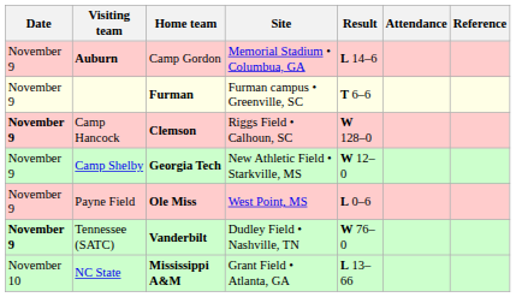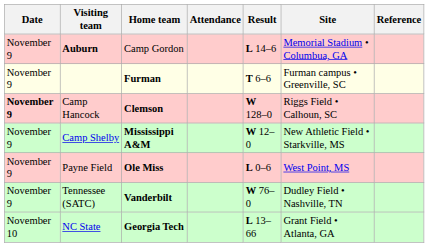 <table class="wikitable" style="font-size:95%;">
 <tr>
 <th>Date</th>
 <th>Visiting team</th>
 <th>Home team</th>
+<th>Attendance</th>
+<th>Result</th>
 <th>Site</th>
-<th>Result</th>
-<th>Attendance</th>
 <th class="unsortable">Reference</th>
 </tr>
 <tr bgcolor=ffcccc>
 <td>November 9</td>
 <td><strong>Auburn</strong></td>
 <td>Camp Gordon</td>
+<td></td>
+<td><strong>L</strong> 14–6</td>
 <td><a href='#'>Memorial Stadium</a> • <a href='#'>Columbua, GA</a></td>
-<td><strong>L</strong> 14–6</td>
-<td></td>
 <td></td>
 </tr>
 <tr bgcolor=ffffe6>
 <td>November 9</td>
 <td></td>
 <td><strong>Furman</strong></td>
+<td></td>
+<td><strong>T</strong> 6–6</td>
 <td>Furman campus • Greenville, SC</td>
-<td><strong>T</strong> 6–6</td>
-<td></td>
 <td></td>
 </tr>
 <tr bgcolor=ffcccc>
 <td><strong>November 9</strong></td>
 <td>Camp Hancock</td>
 <td><strong>Clemson</strong></td>
+<td></td>
+<td><strong>W</strong> 128–0</td>
 <td>Riggs Field • Calhoun, SC</td>
-<td><strong>W</strong> 128–0</td>
-<td></td>
 <td></td>
 </tr>
 <tr bgcolor=ccffcc>
 <td>November 9</td>
 <td><a href='#'>Camp Shelby</a></td>
-<td><strong>Georgia Tech</strong></td>
+<td><strong>Mississippi A&M</strong></td>
+<td></td>
+<td><strong>W</strong> 12–0</td>
 <td>New Athletic Field • Starkville, MS</td>
-<td><strong>W</strong> 12–0</td>
-<td></td>
 <td></td>
 </tr>
 <tr bgcolor=ffcccc>
 <td>November 9</td>
 <td>Payne Field</td>
 <td><strong>Ole Miss</strong></td>
+<td></td>
+<td><strong>L</strong> 0–6</td>
 <td><a href='#'>West Point, MS</a></td>
-<td><strong>L</strong> 0–6</td>
-<td></td>
 <td></td>
 </tr>
 <tr bgcolor=ccffcc>
-<td><strong>November 9</strong></td>
+<td>November 9</td>
 <td>Tennessee (SATC)</td>
 <td><strong>Vanderbilt</strong></td>
+<td></td>
+<td><strong>W</strong> 76–0</td>
 <td>Dudley Field • Nashville, TN</td>
-<td><strong>W</strong> 76–0</td>
-<td></td>
 <td></td>
 </tr>
 <tr bgcolor=ccffcc>
 <td>November 10</td>
 <td><a href='#'>NC State</a></td>
-<td><strong>Mississippi A&M</strong></td>
+<td><strong>Georgia Tech</strong></td>
+<td></td>
+<td><strong>L</strong> 13–66</td>
 <td>Grant Field • Atlanta, GA</td>
-<td><strong>L</strong> 13–66</td>
-<td></td>
 <td></td>
 </tr>
 </table>
